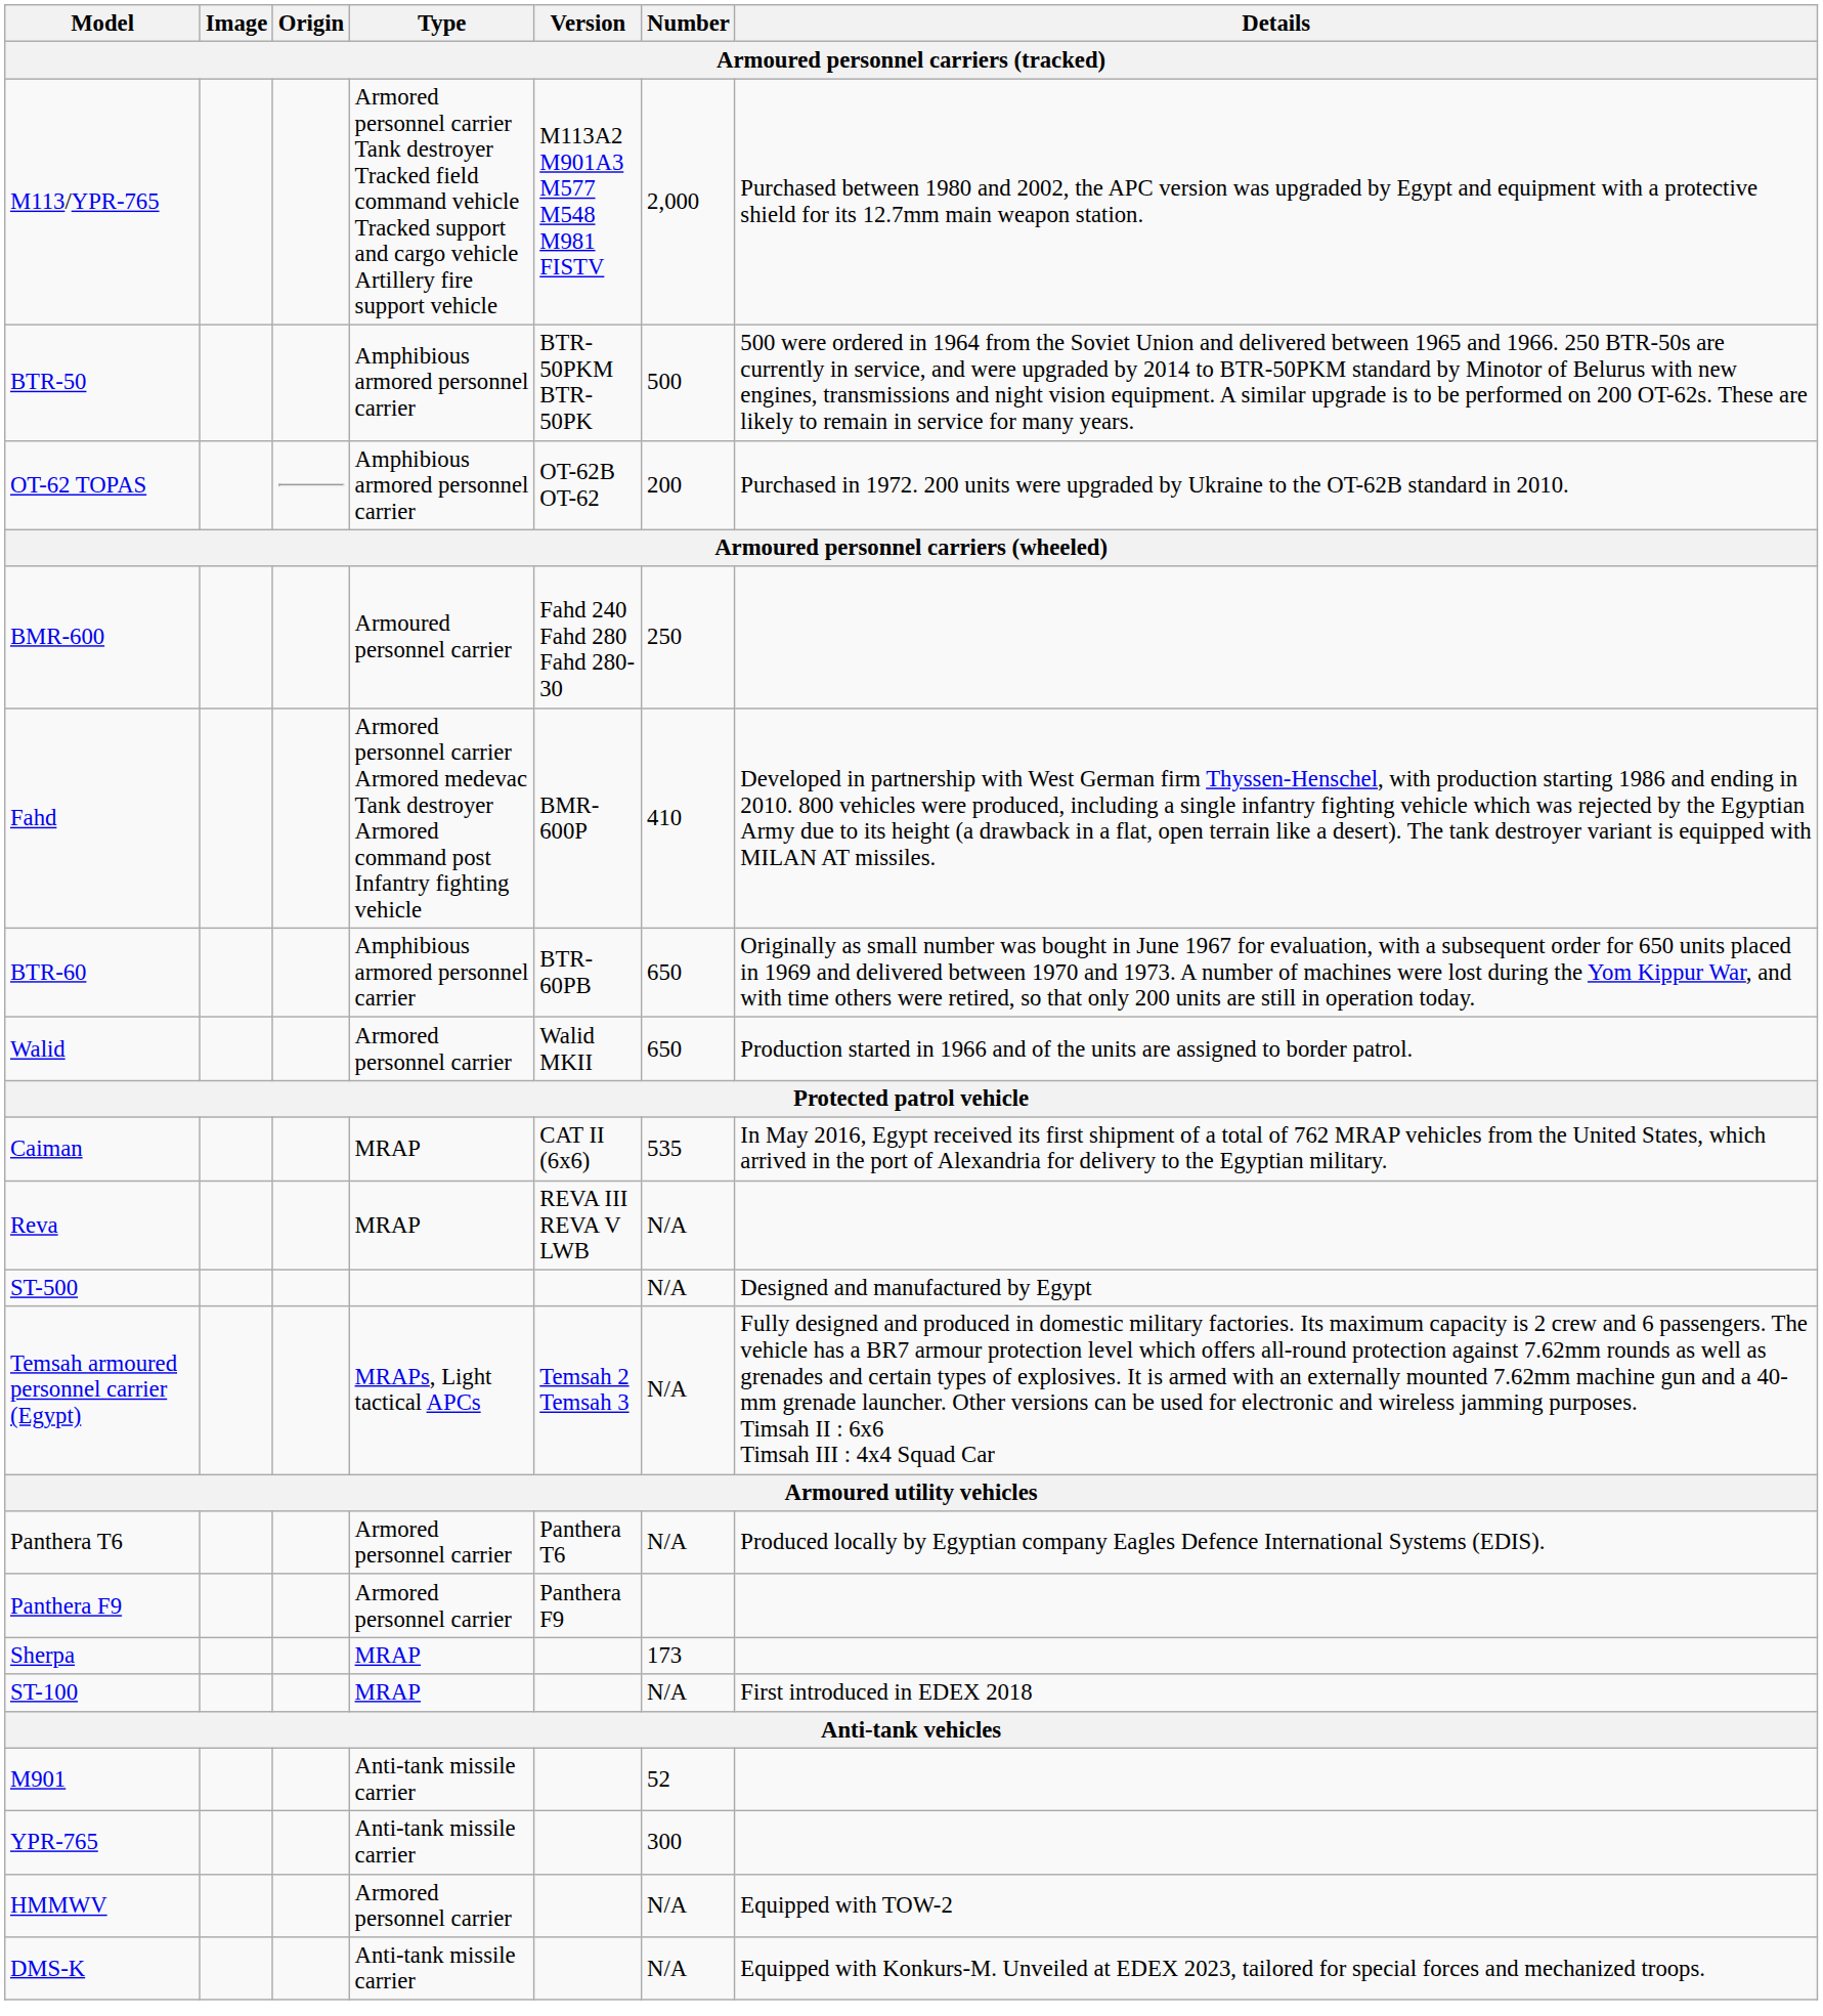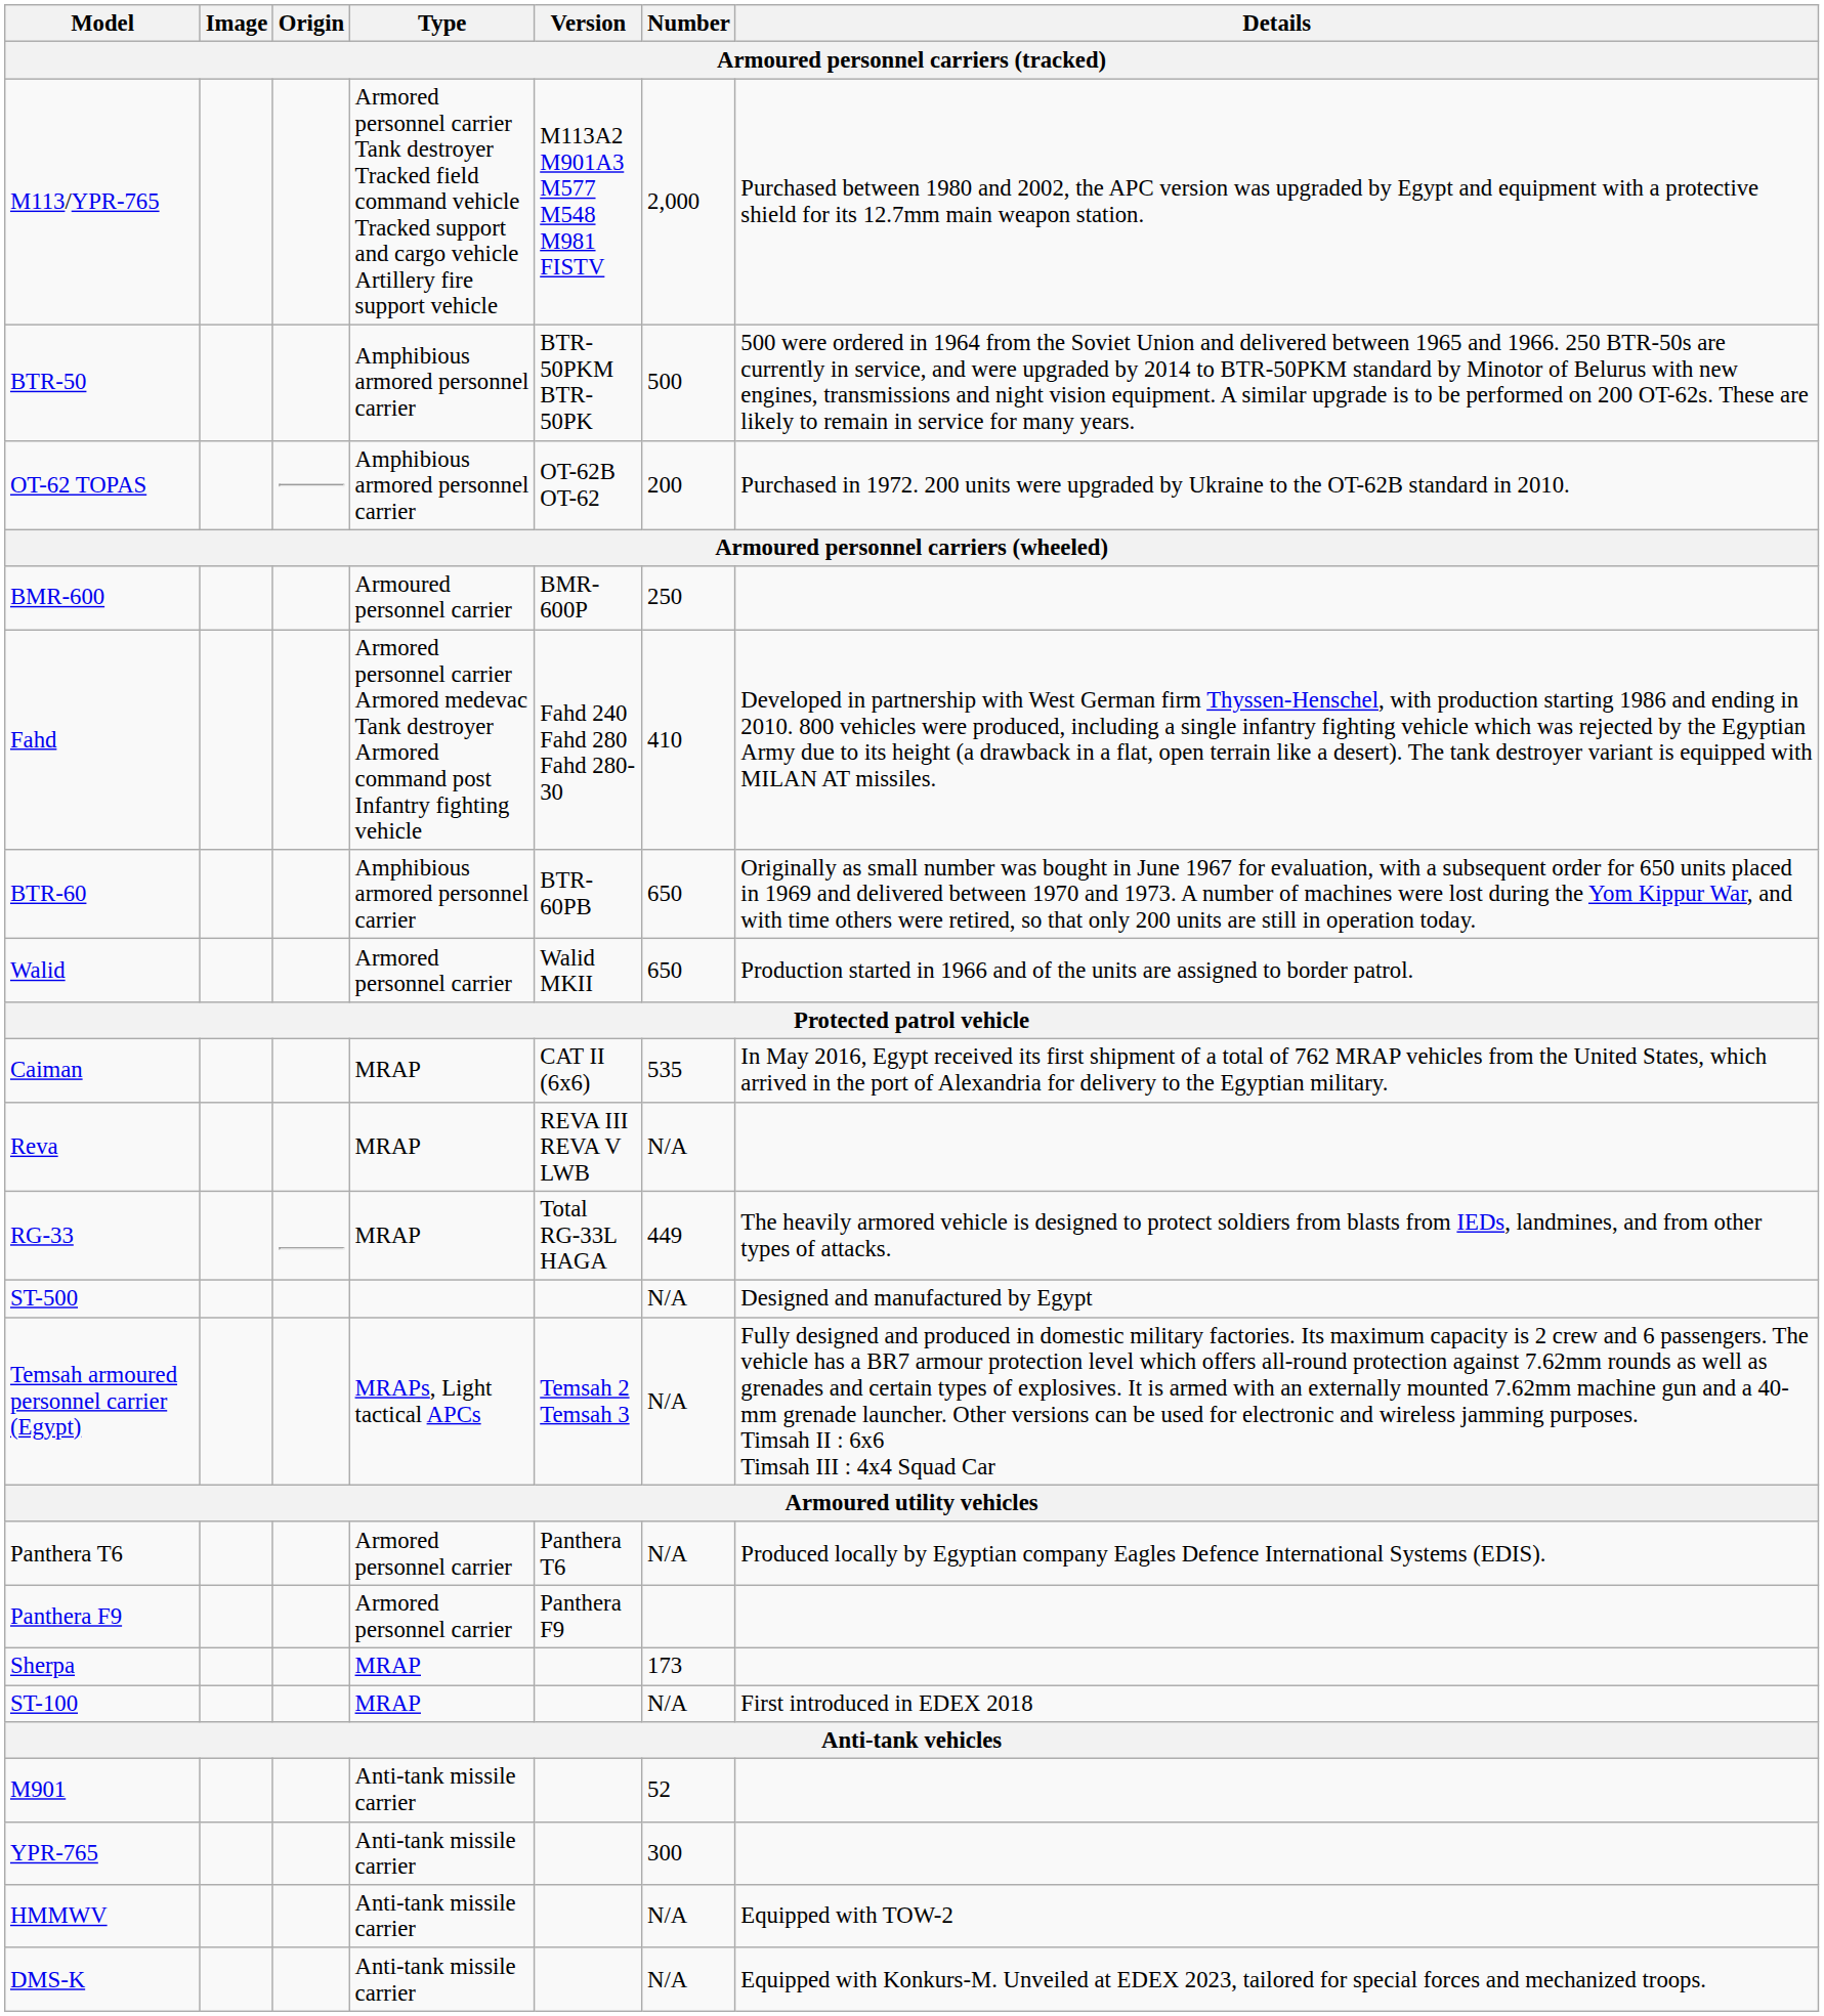 <table class="wikitable">
 <tr>
 <th>Model</th>
 <th>Image</th>
 <th>Origin</th>
 <th>Type</th>
 <th>Version</th>
 <th>Number</th>
 <th>Details</th>
 </tr>
 <tr>
 <th colspan="7">Armoured personnel carriers (tracked)</th>
 </tr>
 <tr>
 <td><a href='#'>M113</a>/<a href='#'>YPR-765</a></td>
 <td><br><br><br></td>
 <td> <br> </td>
 <td>Armored personnel carrier<br>Tank destroyer<br>Tracked field command vehicle<br>Tracked support and cargo vehicle<br>Artillery fire support vehicle</td>
 <td>M113A2<br><a href='#'>M901A3</a><br><a href='#'>M577</a><br><a href='#'>M548</a><br><a href='#'>M981 FISTV</a></td>
 <td>2,000</td>
 <td>Purchased between 1980 and 2002, the APC version was upgraded by Egypt and equipment with a protective shield for its 12.7mm main weapon station.</td>
 </tr>
 <tr>
 <td><a href='#'>BTR-50</a></td>
 <td></td>
 <td><br></td>
 <td>Amphibious armored personnel carrier</td>
 <td>BTR-50PKM<br>BTR-50PK</td>
 <td>500<br></td>
 <td>500 were ordered in 1964 from the Soviet Union and delivered between 1965 and 1966. 250 BTR-50s are currently in service, and were upgraded by 2014 to BTR-50PKM standard by Minotor of Belurus with new engines, transmissions and night vision equipment. A similar upgrade is to be performed on 200 OT-62s. These are likely to remain in service for many years.</td>
 </tr>
 <tr>
 <td><a href='#'>OT-62 TOPAS</a></td>
 <td></td>
 <td><hr></td>
 <td>Amphibious armored personnel carrier</td>
 <td>OT-62B<br>OT-62</td>
 <td>200</td>
 <td>Purchased in 1972. 200 units were upgraded by Ukraine to the OT-62B standard in 2010.</td>
 </tr>
 <tr>
 <th colspan="7">Armoured personnel carriers (wheeled)</th>
 </tr>
 <tr>
 <td><a href='#'>BMR-600</a></td>
 <td></td>
 <td></td>
 <td>Armoured personnel carrier</td>
-<td><br>Fahd 240<br>Fahd 280<br>Fahd 280-30</td>
+<td>BMR-600P</td>
 <td>250</td>
 <td></td>
 </tr>
 <tr>
 <td><a href='#'>Fahd</a></td>
 <td></td>
 <td> <br> </td>
 <td>Armored personnel carrier<br>Armored medevac<br>Tank destroyer<br>Armored command post<br>Infantry fighting vehicle</td>
-<td>BMR-600P</td>
+<td><br>Fahd 240<br>Fahd 280<br>Fahd 280-30</td>
 <td>410</td>
 <td>Developed in partnership with West German firm <a href='#'>Thyssen-Henschel</a>, with production starting 1986 and ending in 2010. 800 vehicles were produced, including a single infantry fighting vehicle which was rejected by the Egyptian Army due to its height (a drawback in a flat, open terrain like a desert). The tank destroyer variant is equipped with MILAN AT missiles.</td>
 </tr>
 <tr>
 <td><a href='#'>BTR-60</a></td>
 <td></td>
 <td></td>
 <td>Amphibious armored personnel carrier</td>
 <td>BTR-60PB</td>
 <td>650</td>
 <td>Originally as small number was bought in June 1967 for evaluation, with a subsequent order for 650 units placed in 1969 and delivered between 1970 and 1973. A number of machines were lost during the <a href='#'>Yom Kippur War</a>, and with time others were retired, so that only 200 units are still in operation today.</td>
 </tr>
 <tr>
 <td><a href='#'>Walid</a></td>
 <td></td>
 <td></td>
 <td>Armored personnel carrier</td>
 <td>Walid MKII</td>
 <td>650</td>
 <td>Production started in 1966 and of the units are assigned to border patrol.</td>
 </tr>
 <tr>
 <th colspan="7">Protected patrol vehicle</th>
 </tr>
 <tr>
 <td><a href='#'>Caiman</a></td>
 <td></td>
 <td></td>
 <td>MRAP</td>
 <td>CAT II (6x6)</td>
 <td>535</td>
 <td>In May 2016, Egypt received its first shipment of a total of 762 MRAP vehicles from the United States, which arrived in the port of Alexandria for delivery to the Egyptian military.</td>
 </tr>
 <tr>
 <td><a href='#'>Reva</a></td>
 <td></td>
 <td></td>
 <td>MRAP</td>
 <td>REVA III<br>REVA V LWB</td>
 <td>N/A</td>
 <td></td>
+</tr>
+<tr>
+<td><a href='#'>RG-33</a></td>
+<td></td>
+<td><br><hr> </td>
+<td>MRAP</td>
+<td>Total<br>RG-33L<br>HAGA</td>
+<td>449</td>
+<td>The heavily armored vehicle is designed to protect soldiers from blasts from <a href='#'>IEDs</a>, landmines, and from other types of attacks.</td>
 </tr>
 <tr>
 <td><a href='#'>ST-500</a></td>
 <td></td>
 <td></td>
 <td></td>
 <td></td>
 <td>N/A</td>
 <td>Designed and manufactured by Egypt</td>
 </tr>
 <tr>
 <td><a href='#'>Temsah armoured personnel carrier (Egypt)</a></td>
 <td><br></td>
 <td></td>
 <td><a href='#'>MRAPs</a>, Light tactical <a href='#'>APCs</a></td>
 <td><a href='#'>Temsah 2</a><br><a href='#'>Temsah 3</a></td>
 <td>N/A</td>
 <td>Fully designed and produced in domestic military factories. Its maximum capacity is 2 crew and 6 passengers. The vehicle has a BR7 armour protection level which offers all-round protection against 7.62mm rounds as well as grenades and certain types of explosives. It is armed with an externally mounted 7.62mm machine gun and a 40-mm grenade launcher. Other versions can be used for electronic and wireless jamming purposes.<br>Timsah II : 6x6<br>Timsah III : 4x4 Squad Car</td>
 </tr>
 <tr>
 <th colspan="7">Armoured utility vehicles</th>
 </tr>
 <tr>
 <td>Panthera T6</td>
 <td></td>
 <td> <br> </td>
 <td>Armored personnel carrier</td>
 <td>Panthera T6</td>
 <td>N/A</td>
 <td>Produced locally by Egyptian company Eagles Defence International Systems (EDIS).</td>
 </tr>
 <tr>
 <td><a href='#'>Panthera F9</a></td>
 <td></td>
 <td></td>
 <td>Armored personnel carrier</td>
 <td>Panthera F9</td>
 <td></td>
 <td></td>
 </tr>
 <tr>
 <td><a href='#'>Sherpa</a></td>
 <td></td>
 <td></td>
 <td><a href='#'>MRAP</a></td>
 <td></td>
 <td>173</td>
 <td></td>
 </tr>
 <tr>
 <td><a href='#'>ST-100</a></td>
 <td></td>
 <td></td>
 <td><a href='#'>MRAP</a></td>
 <td></td>
 <td>N/A</td>
 <td>First introduced in EDEX 2018</td>
 </tr>
 <tr>
 <th colspan="7">Anti-tank vehicles</th>
 </tr>
 <tr>
 <td><a href='#'>M901</a></td>
 <td></td>
 <td></td>
 <td>Anti-tank missile carrier</td>
 <td></td>
 <td>52</td>
 <td></td>
 </tr>
 <tr>
 <td><a href='#'>YPR-765</a></td>
 <td></td>
 <td><br></td>
 <td>Anti-tank missile carrier</td>
 <td></td>
 <td>300</td>
 <td></td>
 </tr>
 <tr>
 <td><a href='#'>HMMWV</a></td>
 <td></td>
 <td></td>
-<td>Armored personnel carrier</td>
+<td>Anti-tank missile carrier</td>
 <td></td>
 <td>N/A</td>
 <td>Equipped with TOW-2</td>
 </tr>
 <tr>
 <td><a href='#'>DMS-K</a></td>
 <td></td>
 <td></td>
 <td>Anti-tank missile carrier</td>
 <td></td>
 <td>N/A</td>
 <td>Equipped with Konkurs-M. Unveiled at EDEX 2023, tailored for special forces and mechanized troops.</td>
 </tr>
 </table>
